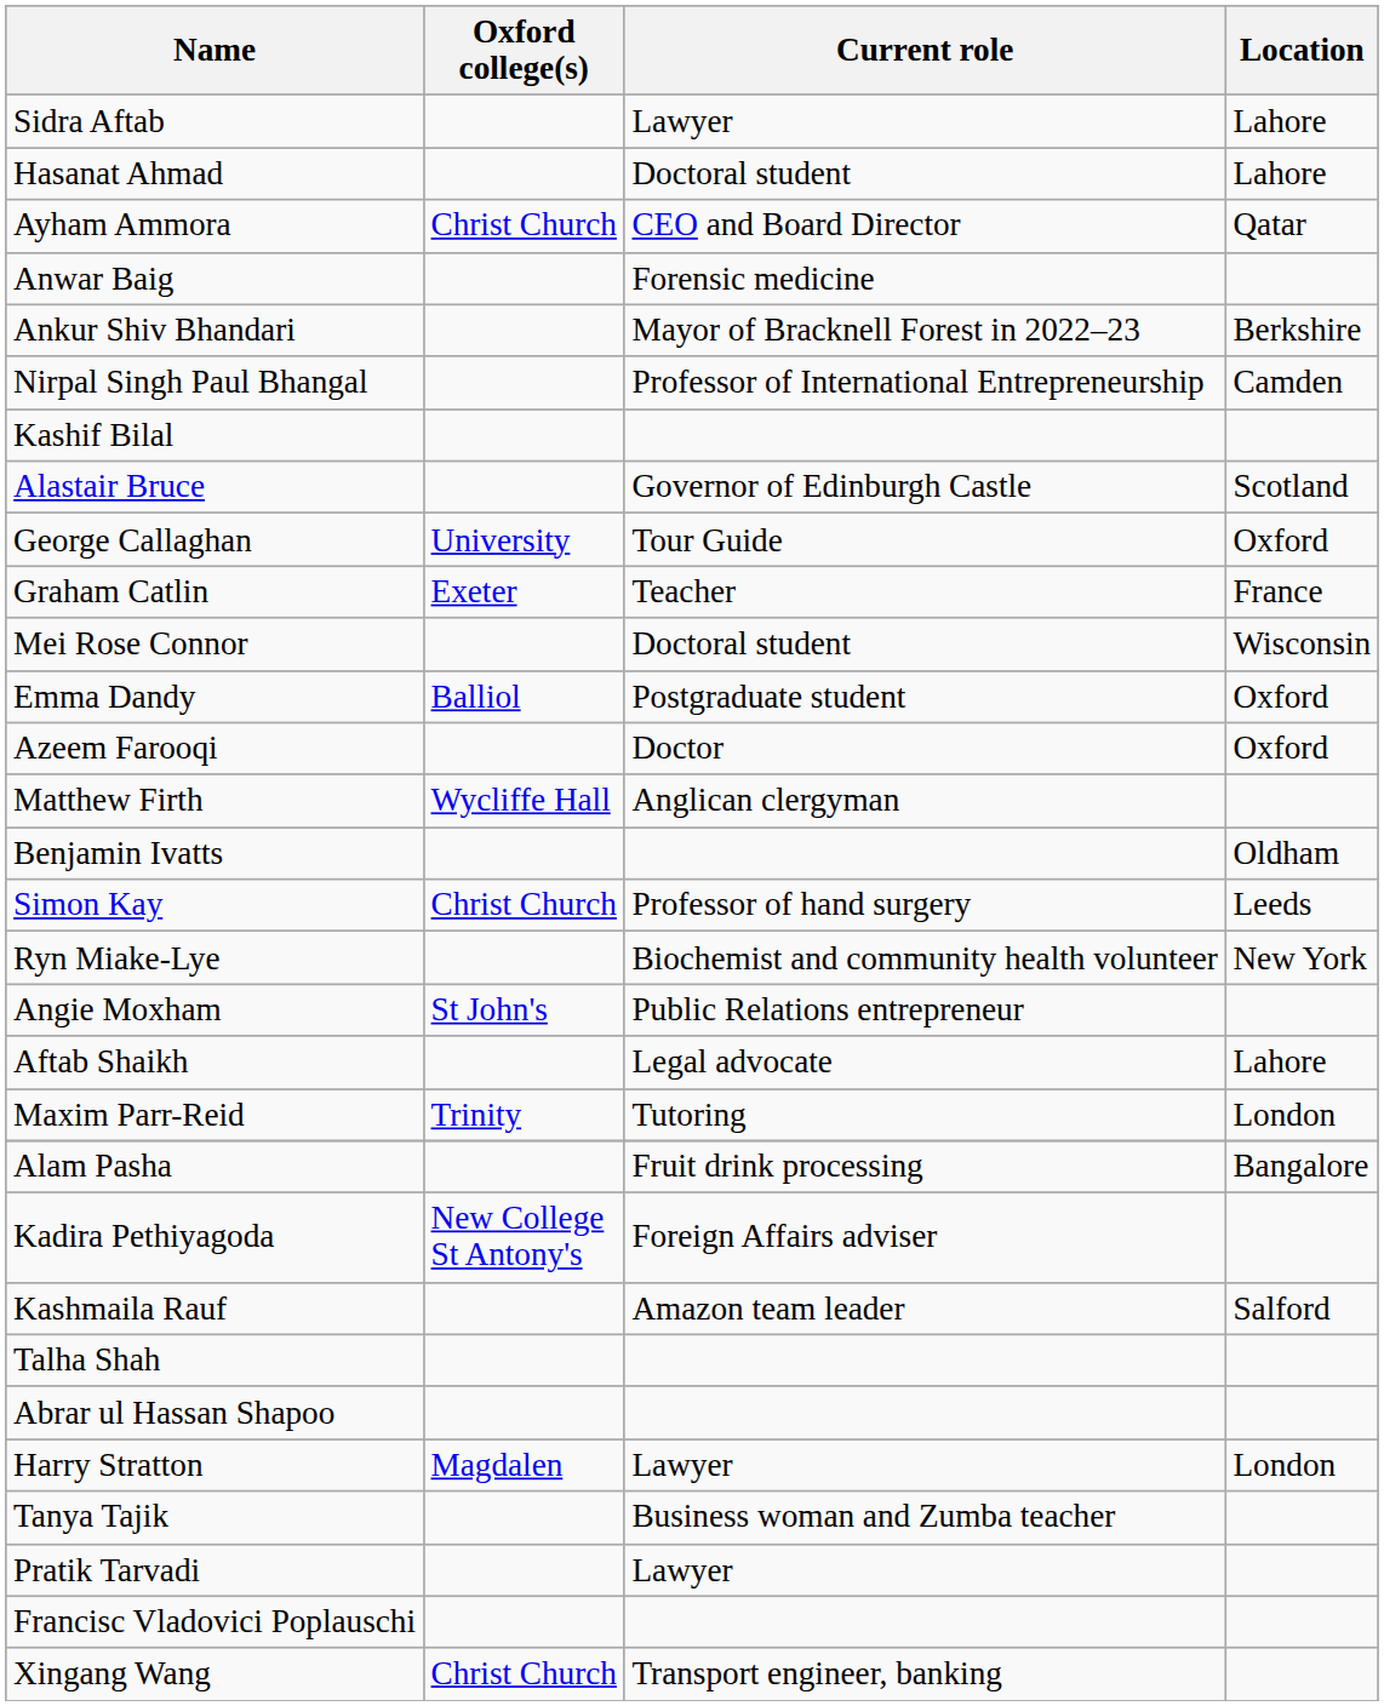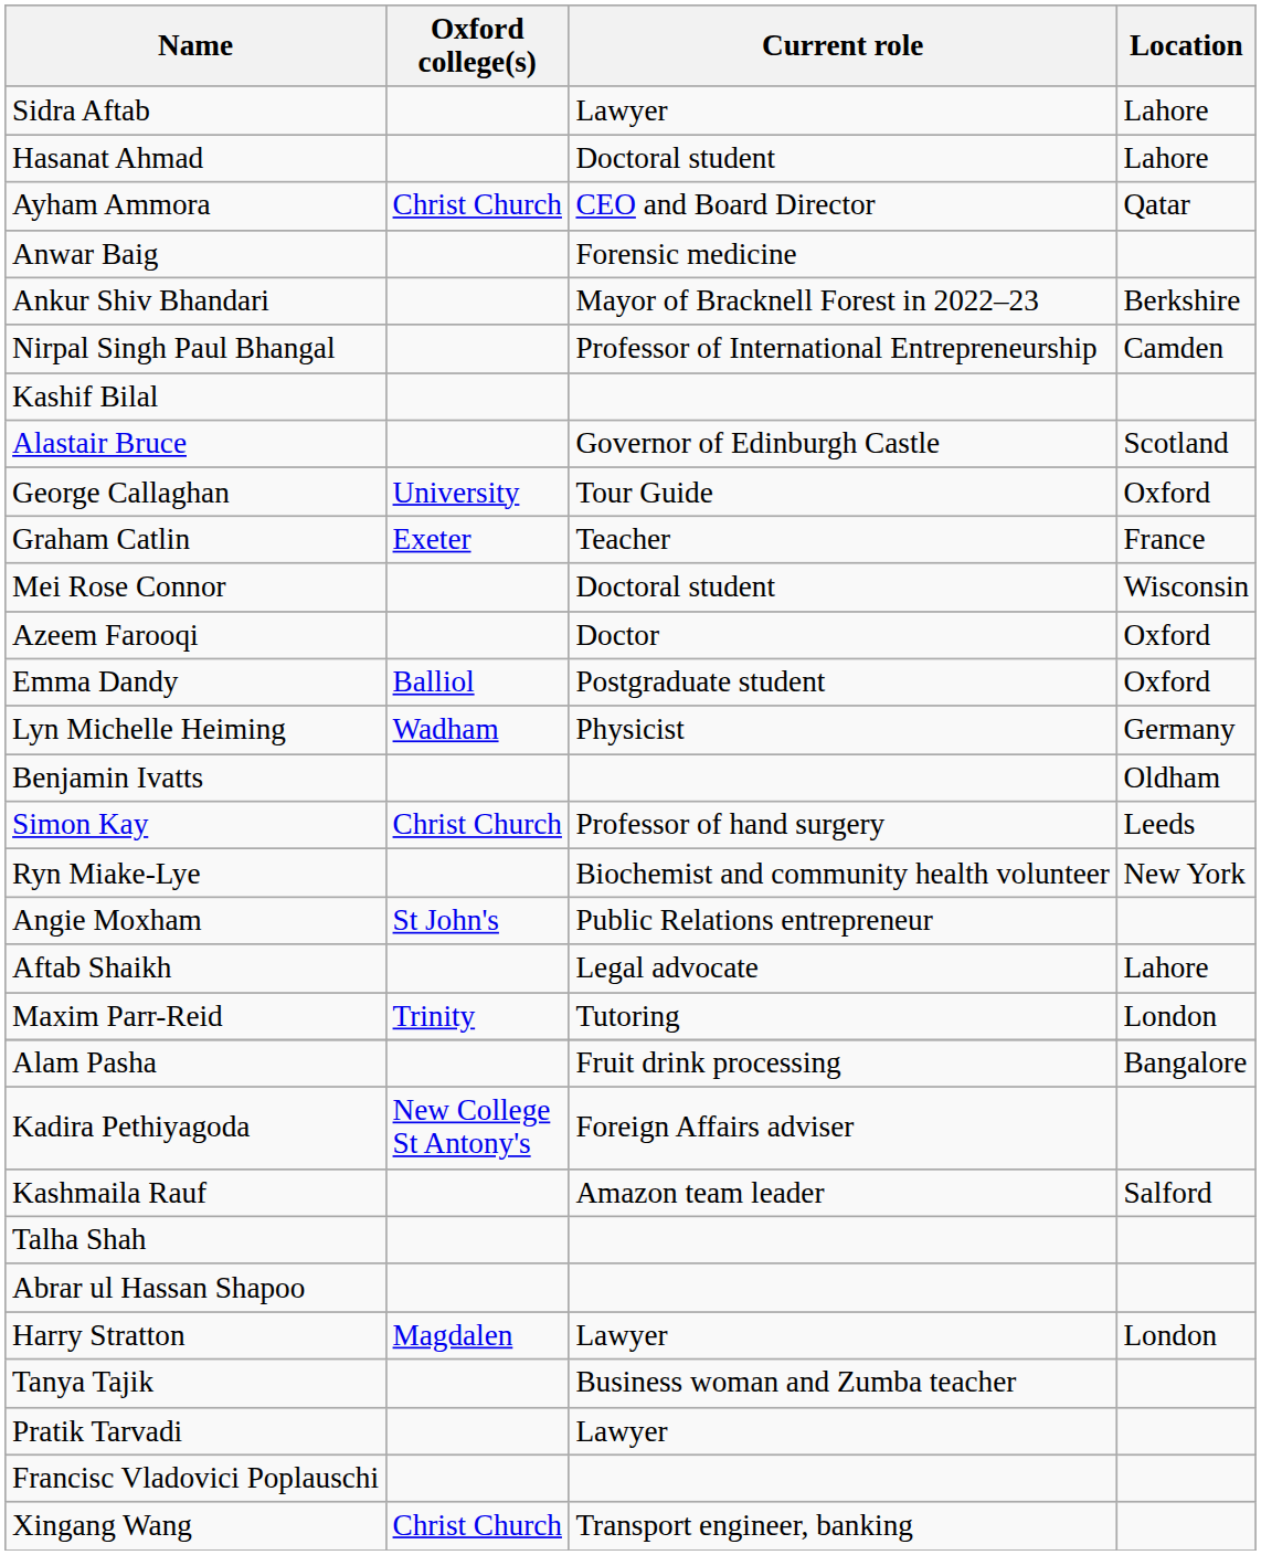 <table class="wikitable sortable">
 <tr>
 <th>Name</th>
 <th>Oxford<br>college(s)</th>
 <th>Current role</th>
 <th>Location</th>
 </tr>
 <tr>
 <td>Sidra Aftab</td>
 <td></td>
 <td>Lawyer</td>
 <td>Lahore</td>
 </tr>
 <tr>
 <td>Hasanat Ahmad</td>
 <td></td>
 <td>Doctoral student</td>
 <td>Lahore</td>
 </tr>
 <tr>
 <td>Ayham Ammora</td>
 <td><a href='#'>Christ Church</a></td>
 <td><a href='#'>CEO</a> and Board Director</td>
 <td>Qatar</td>
 </tr>
 <tr>
 <td>Anwar Baig</td>
 <td> </td>
 <td>Forensic medicine</td>
 <td></td>
 </tr>
 <tr>
 <td>Ankur Shiv Bhandari</td>
 <td> </td>
 <td>Mayor of Bracknell Forest in 2022–23</td>
 <td>Berkshire</td>
 </tr>
 <tr>
 <td>Nirpal Singh Paul Bhangal</td>
 <td> </td>
 <td>Professor of International Entrepreneurship</td>
 <td>Camden</td>
 </tr>
 <tr>
 <td>Kashif Bilal</td>
 <td> </td>
 <td></td>
 <td></td>
 </tr>
 <tr>
 <td><a href='#'>Alastair Bruce</a></td>
 <td></td>
 <td>Governor of Edinburgh Castle</td>
 <td>Scotland</td>
 </tr>
 <tr>
 <td>George Callaghan</td>
 <td><a href='#'>University</a></td>
 <td>Tour Guide</td>
 <td>Oxford</td>
 </tr>
 <tr>
 <td>Graham Catlin</td>
 <td><a href='#'>Exeter</a></td>
 <td>Teacher</td>
 <td>France</td>
 </tr>
 <tr>
 <td>Mei Rose Connor</td>
 <td> </td>
 <td>Doctoral student</td>
 <td>Wisconsin</td>
 </tr>
 <tr>
+<td>Azeem Farooqi</td>
+<td> </td>
+<td>Doctor</td>
+<td>Oxford</td>
+</tr>
+<tr>
 <td>Emma Dandy</td>
 <td><a href='#'>Balliol</a></td>
 <td>Postgraduate student</td>
 <td>Oxford</td>
 </tr>
 <tr>
-<td>Azeem Farooqi</td>
-<td> </td>
-<td>Doctor</td>
-<td>Oxford</td>
-</tr>
-<tr>
-<td>Matthew Firth</td>
-<td><a href='#'>Wycliffe Hall</a></td>
-<td>Anglican clergyman</td>
-<td></td>
+<td>Lyn Michelle Heiming</td>
+<td><a href='#'>Wadham</a></td>
+<td>Physicist</td>
+<td>Germany</td>
 </tr>
 <tr>
 <td>Benjamin Ivatts</td>
 <td> </td>
 <td></td>
 <td>Oldham</td>
 </tr>
 <tr>
 <td><a href='#'>Simon Kay</a></td>
 <td><a href='#'>Christ Church</a></td>
 <td>Professor of hand surgery</td>
 <td>Leeds</td>
 </tr>
 <tr>
 <td>Ryn Miake-Lye</td>
 <td> </td>
 <td>Biochemist and community health volunteer</td>
 <td>New York</td>
 </tr>
 <tr>
 <td>Angie Moxham</td>
 <td><a href='#'>St John's</a></td>
 <td>Public Relations entrepreneur</td>
 <td></td>
 </tr>
 <tr>
 <td>Aftab Shaikh</td>
 <td></td>
 <td>Legal advocate</td>
 <td>Lahore</td>
 </tr>
 <tr>
 <td>Maxim Parr-Reid</td>
 <td><a href='#'>Trinity</a></td>
 <td>Tutoring</td>
 <td>London</td>
 </tr>
 <tr>
 </tr>
 <tr>
 <td>Alam Pasha</td>
 <td> </td>
 <td>Fruit drink processing</td>
 <td>Bangalore</td>
 </tr>
 <tr>
 <td>Kadira Pethiyagoda</td>
 <td><a href='#'>New College</a><br><a href='#'>St Antony's</a></td>
 <td>Foreign Affairs adviser</td>
 <td></td>
 </tr>
 <tr>
 <td>Kashmaila Rauf</td>
 <td></td>
 <td>Amazon team leader</td>
 <td>Salford</td>
 </tr>
 <tr>
 <td>Talha Shah</td>
 <td> </td>
 <td></td>
 <td></td>
 </tr>
 <tr>
 <td>Abrar ul Hassan Shapoo</td>
 <td></td>
 <td></td>
 <td></td>
 </tr>
 <tr>
 <td>Harry Stratton </td>
 <td><a href='#'>Magdalen</a></td>
 <td>Lawyer</td>
 <td>London</td>
 </tr>
 <tr>
 <td>Tanya Tajik</td>
 <td> </td>
 <td>Business woman and Zumba teacher</td>
 <td></td>
 </tr>
 <tr>
 <td>Pratik Tarvadi</td>
 <td> </td>
 <td>Lawyer</td>
 <td></td>
 </tr>
 <tr>
 <td>Francisc Vladovici Poplauschi</td>
 <td></td>
 <td></td>
 <td></td>
 </tr>
 <tr>
 <td>Xingang Wang</td>
 <td><a href='#'>Christ Church</a></td>
 <td>Transport engineer, banking</td>
 <td></td>
 </tr>
 </table>
